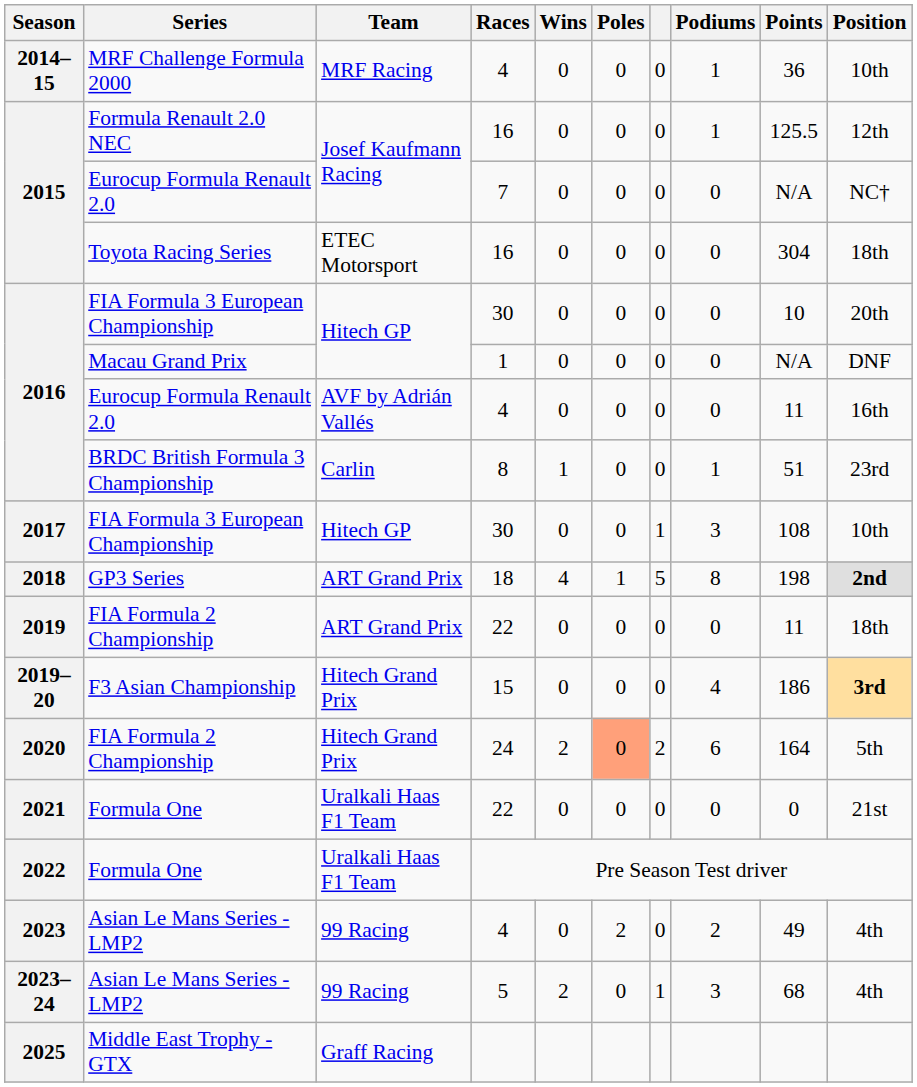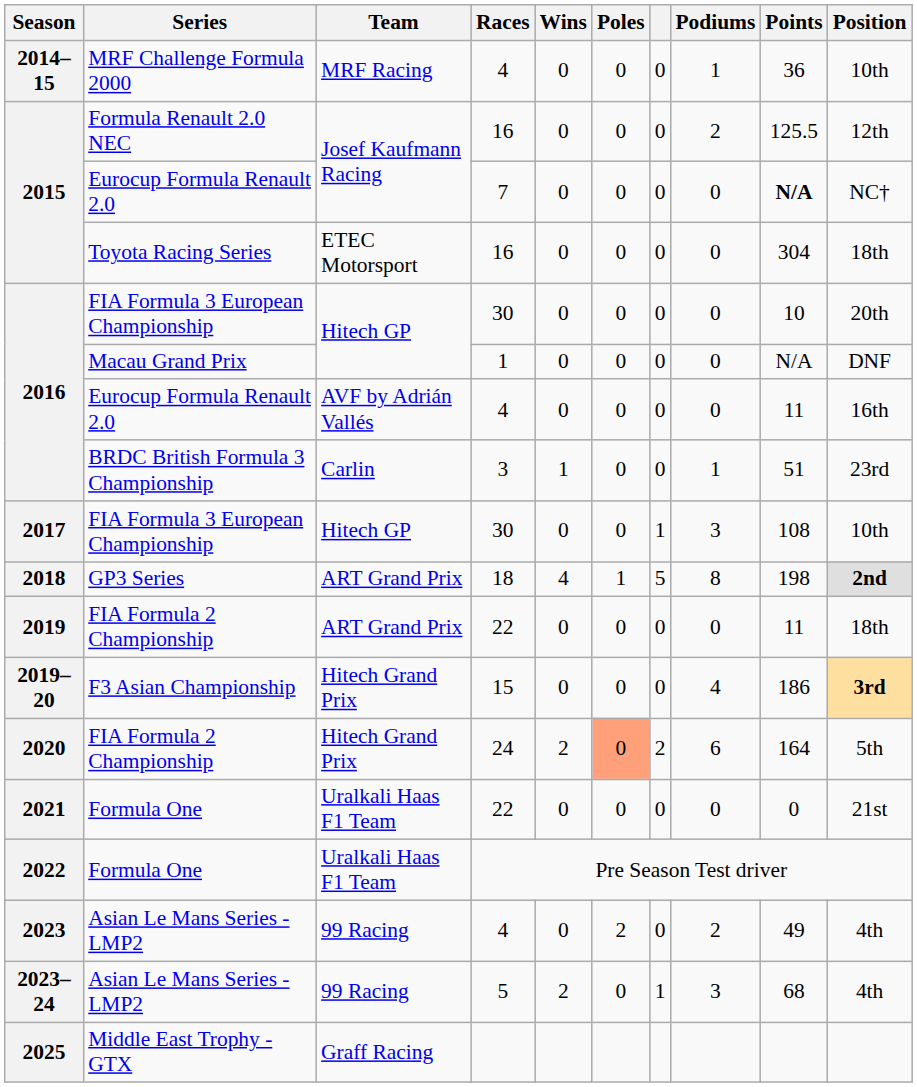 <table class="wikitable" style="font-size: 90%; text-align:center">
 <tr>
 <th>Season</th>
 <th>Series</th>
 <th>Team</th>
 <th>Races</th>
 <th>Wins</th>
 <th>Poles</th>
 <th></th>
 <th>Podiums</th>
 <th>Points</th>
 <th>Position</th>
 </tr>
 <tr>
 <th>2014–15</th>
 <td align=left><a href='#'>MRF Challenge Formula 2000</a></td>
 <td align=left><a href='#'>MRF Racing</a></td>
 <td>4</td>
 <td>0</td>
 <td>0</td>
 <td>0</td>
 <td>1</td>
 <td>36</td>
 <td>10th</td>
 </tr>
 <tr>
 <th rowspan=3>2015</th>
 <td align=left><a href='#'>Formula Renault 2.0 NEC</a></td>
 <td align=left rowspan=2><a href='#'>Josef Kaufmann Racing</a></td>
 <td>16</td>
 <td>0</td>
 <td>0</td>
 <td>0</td>
-<td>1</td>
+<td>2</td>
 <td>125.5</td>
 <td>12th</td>
 </tr>
 <tr>
 <td align=left><a href='#'>Eurocup Formula Renault 2.0</a></td>
 <td>7</td>
 <td>0</td>
 <td>0</td>
 <td>0</td>
 <td>0</td>
-<td>N/A</td>
+<td><strong>N/A</strong></td>
 <td>NC†</td>
 </tr>
 <tr>
 <td align=left><a href='#'>Toyota Racing Series</a></td>
 <td align=left>ETEC Motorsport</td>
 <td>16</td>
 <td>0</td>
 <td>0</td>
 <td>0</td>
 <td>0</td>
 <td>304</td>
 <td>18th</td>
 </tr>
 <tr>
 <th rowspan=4>2016</th>
 <td align=left><a href='#'>FIA Formula 3 European Championship</a></td>
 <td align=left rowspan=2><a href='#'>Hitech GP</a></td>
 <td>30</td>
 <td>0</td>
 <td>0</td>
 <td>0</td>
 <td>0</td>
 <td>10</td>
 <td>20th</td>
 </tr>
 <tr>
 <td align=left><a href='#'>Macau Grand Prix</a></td>
 <td>1</td>
 <td>0</td>
 <td>0</td>
 <td>0</td>
 <td>0</td>
 <td>N/A</td>
 <td>DNF</td>
 </tr>
 <tr>
 <td align=left><a href='#'>Eurocup Formula Renault 2.0</a></td>
 <td align=left><a href='#'>AVF by Adrián Vallés</a></td>
 <td>4</td>
 <td>0</td>
 <td>0</td>
 <td>0</td>
 <td>0</td>
 <td>11</td>
 <td>16th</td>
 </tr>
 <tr>
 <td align=left><a href='#'>BRDC British Formula 3 Championship</a></td>
 <td align=left><a href='#'>Carlin</a></td>
-<td>8</td>
+<td>3</td>
 <td>1</td>
 <td>0</td>
 <td>0</td>
 <td>1</td>
 <td>51</td>
 <td>23rd</td>
 </tr>
 <tr>
 <th>2017</th>
 <td align=left><a href='#'>FIA Formula 3 European Championship</a></td>
 <td align=left><a href='#'>Hitech GP</a></td>
 <td>30</td>
 <td>0</td>
 <td>0</td>
 <td>1</td>
 <td>3</td>
 <td>108</td>
 <td>10th</td>
 </tr>
 <tr>
 <th>2018</th>
 <td align=left><a href='#'>GP3 Series</a></td>
 <td align=left><a href='#'>ART Grand Prix</a></td>
 <td>18</td>
 <td>4</td>
 <td>1</td>
 <td>5</td>
 <td>8</td>
 <td>198</td>
 <td style="background:#DFDFDF;"><strong>2nd</strong></td>
 </tr>
 <tr>
 <th>2019</th>
 <td align=left><a href='#'>FIA Formula 2 Championship</a></td>
 <td align=left><a href='#'>ART Grand Prix</a></td>
 <td>22</td>
 <td>0</td>
 <td>0</td>
 <td>0</td>
 <td>0</td>
 <td>11</td>
 <td>18th</td>
 </tr>
 <tr>
 <th>2019–20</th>
 <td align=left><a href='#'>F3 Asian Championship</a></td>
 <td align=left><a href='#'>Hitech Grand Prix</a></td>
 <td>15</td>
 <td>0</td>
 <td>0</td>
 <td>0</td>
 <td>4</td>
 <td>186</td>
 <td style="background:#FFDF9F;"><strong>3rd</strong></td>
 </tr>
 <tr>
 <th>2020</th>
 <td align=left><a href='#'>FIA Formula 2 Championship</a></td>
 <td align=left><a href='#'>Hitech Grand Prix</a></td>
 <td>24</td>
 <td>2</td>
 <td style="background: lightsalmon;">0</td>
 <td>2</td>
 <td>6</td>
 <td>164</td>
 <td>5th</td>
 </tr>
 <tr>
 <th>2021</th>
 <td align="left"><a href='#'>Formula One</a></td>
 <td align="left"><a href='#'>Uralkali Haas F1 Team</a></td>
 <td>22</td>
 <td>0</td>
 <td>0</td>
 <td>0</td>
 <td>0</td>
 <td>0</td>
 <td>21st</td>
 </tr>
 <tr>
 <th>2022</th>
 <td align=left><a href='#'>Formula One</a></td>
 <td align=left><a href='#'>Uralkali Haas F1 Team</a></td>
 <td style="text-align:center;" colspan="8">Pre Season Test driver</td>
 </tr>
 <tr>
 <th>2023</th>
 <td align=left><a href='#'>Asian Le Mans Series - LMP2</a></td>
 <td align=left><a href='#'>99 Racing</a></td>
 <td>4</td>
 <td>0</td>
 <td>2</td>
 <td>0</td>
 <td>2</td>
 <td>49</td>
 <td>4th</td>
 </tr>
 <tr>
 <th>2023–24</th>
 <td align=left><a href='#'>Asian Le Mans Series - LMP2</a></td>
 <td align=left><a href='#'>99 Racing</a></td>
 <td>5</td>
 <td>2</td>
 <td>0</td>
 <td>1</td>
 <td>3</td>
 <td>68</td>
 <td>4th</td>
 </tr>
 <tr>
 <th>2025</th>
 <td align=left><a href='#'>Middle East Trophy - GTX</a></td>
 <td align=left><a href='#'>Graff Racing</a></td>
 <td></td>
 <td></td>
 <td></td>
 <td></td>
 <td></td>
 <td></td>
 <td></td>
 </tr>
 </table>
